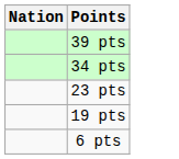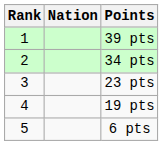 <table class="wikitable sortable" style="text-align:center">
 <tr>
+<th>Rank</th>
 <th>Nation</th>
 <th>Points</th>
 </tr>
 <tr style="background-color:#ccffcc">
+<td>1</td>
 <td align=left></td>
 <td>39 pts</td>
 </tr>
 <tr style="background-color:#ccffcc">
+<td>2</td>
 <td align=left></td>
 <td>34 pts</td>
 </tr>
 <tr>
+<td>3</td>
 <td align=left></td>
 <td>23 pts</td>
 </tr>
 <tr>
+<td>4</td>
 <td align=left></td>
 <td>19 pts</td>
 </tr>
 <tr>
+<td>5</td>
 <td align=left></td>
 <td>6 pts</td>
 </tr>
 </table>
